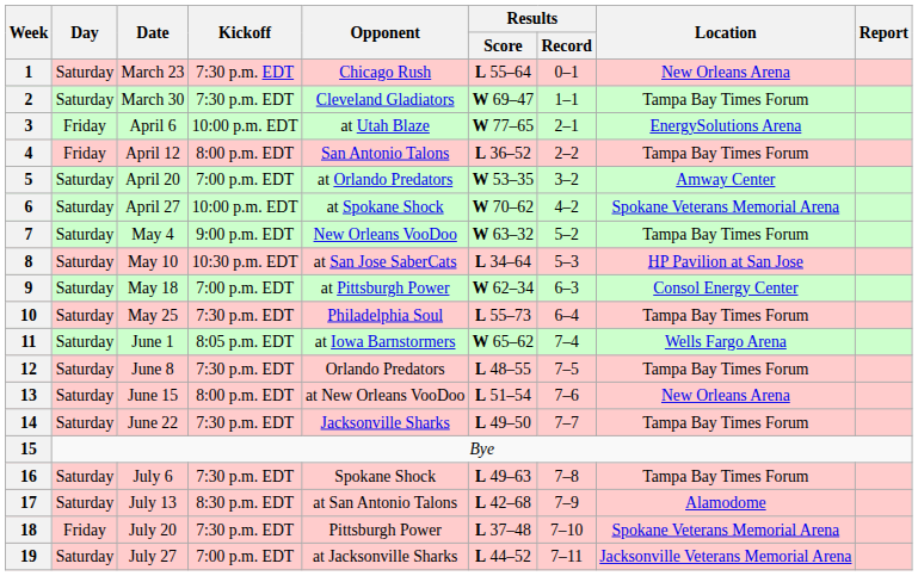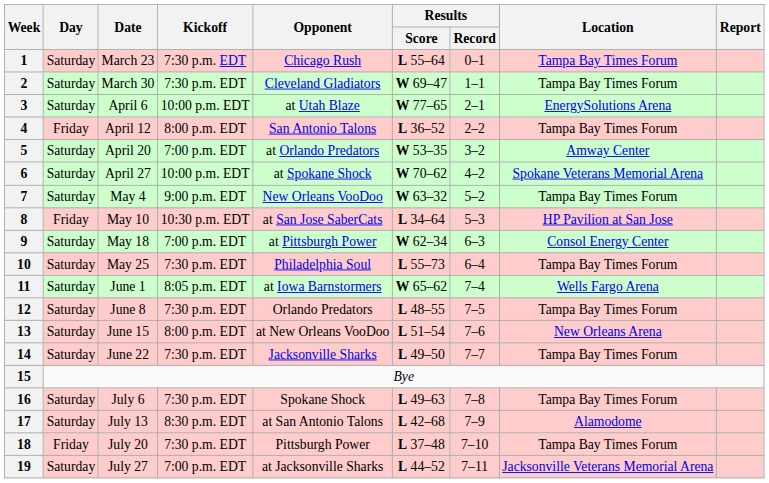 <table class="wikitable" style="font-size: 95%;">
 <tr>
 <th rowspan=2>Week</th>
 <th rowspan=2>Day</th>
 <th rowspan=2>Date</th>
 <th rowspan=2>Kickoff</th>
 <th rowspan=2>Opponent</th>
 <th colspan=2>Results</th>
 <th rowspan=2>Location</th>
 <th rowspan=2>Report</th>
 </tr>
 <tr>
 <th>Score</th>
 <th>Record</th>
 </tr>
 <tr style= background:#ffcccc>
 <th align="center"><strong>1</strong></th>
 <td align="center">Saturday</td>
 <td align="center">March 23</td>
 <td align="center">7:30 p.m. <a href='#'>EDT</a></td>
 <td align="center"><a href='#'>Chicago Rush</a></td>
 <td align="center"><strong>L</strong> 55–64</td>
 <td align="center">0–1</td>
-<td align="center"><a href='#'>New Orleans Arena</a></td>
+<td align="center"><a href='#'>Tampa Bay Times Forum</a></td>
 <td align="center"></td>
 </tr>
 <tr style= background:#ccffcc>
 <th align="center"><strong>2</strong></th>
 <td align="center">Saturday</td>
 <td align="center">March 30</td>
 <td align="center">7:30 p.m. EDT</td>
 <td align="center"><a href='#'>Cleveland Gladiators</a></td>
 <td align="center"><strong>W</strong> 69–47</td>
 <td align="center">1–1</td>
 <td align="center">Tampa Bay Times Forum</td>
 <td align="center"></td>
 </tr>
 <tr style= background:#ccffcc>
 <th align="center"><strong>3</strong></th>
-<td align="center">Friday</td>
+<td align="center">Saturday</td>
 <td align="center">April 6</td>
 <td align="center">10:00 p.m. EDT</td>
 <td align="center">at <a href='#'>Utah Blaze</a></td>
 <td align="center"><strong>W</strong> 77–65</td>
 <td align="center">2–1</td>
 <td align="center"><a href='#'>EnergySolutions Arena</a></td>
 <td align="center"></td>
 </tr>
 <tr style= background:#ffcccc>
 <th align="center"><strong>4</strong></th>
 <td align="center">Friday</td>
 <td align="center">April 12</td>
 <td align="center">8:00 p.m. EDT</td>
 <td align="center"><a href='#'>San Antonio Talons</a></td>
 <td align="center"><strong>L</strong> 36–52</td>
 <td align="center">2–2</td>
 <td align="center">Tampa Bay Times Forum</td>
 <td align="center"></td>
 </tr>
 <tr style= background:#ccffcc>
 <th align="center"><strong>5</strong></th>
 <td align="center">Saturday</td>
 <td align="center">April 20</td>
 <td align="center">7:00 p.m. EDT</td>
 <td align="center">at <a href='#'>Orlando Predators</a></td>
 <td align="center"><strong>W</strong> 53–35</td>
 <td align="center">3–2</td>
 <td align="center"><a href='#'>Amway Center</a></td>
 <td align="center"></td>
 </tr>
 <tr style= background:#ccffcc>
 <th align="center"><strong>6</strong></th>
 <td align="center">Saturday</td>
 <td align="center">April 27</td>
 <td align="center">10:00 p.m. EDT</td>
 <td align="center">at <a href='#'>Spokane Shock</a></td>
 <td align="center"><strong>W</strong> 70–62</td>
 <td align="center">4–2</td>
 <td align="center"><a href='#'>Spokane Veterans Memorial Arena</a></td>
 <td align="center"></td>
 </tr>
 <tr style= background:#ccffcc>
 <th align="center"><strong>7</strong></th>
 <td align="center">Saturday</td>
 <td align="center">May 4</td>
 <td align="center">9:00 p.m. EDT</td>
 <td align="center"><a href='#'>New Orleans VooDoo</a></td>
 <td align="center"><strong>W</strong> 63–32</td>
 <td align="center">5–2</td>
 <td align="center">Tampa Bay Times Forum</td>
 <td align="center"></td>
 </tr>
 <tr style= background:#ffcccc>
 <th align="center"><strong>8</strong></th>
-<td align="center">Saturday</td>
+<td align="center">Friday</td>
 <td align="center">May 10</td>
 <td align="center">10:30 p.m. EDT</td>
 <td align="center">at <a href='#'>San Jose SaberCats</a></td>
 <td align="center"><strong>L</strong> 34–64</td>
 <td align="center">5–3</td>
 <td align="center"><a href='#'>HP Pavilion at San Jose</a></td>
 <td align="center"></td>
 </tr>
 <tr style= background:#ccffcc>
 <th align="center"><strong>9</strong></th>
 <td align="center">Saturday</td>
 <td align="center">May 18</td>
 <td align="center">7:00 p.m. EDT</td>
 <td align="center">at <a href='#'>Pittsburgh Power</a></td>
 <td align="center"><strong>W</strong> 62–34</td>
 <td align="center">6–3</td>
 <td align="center"><a href='#'>Consol Energy Center</a></td>
 <td align="center"></td>
 </tr>
 <tr style= background:#ffcccc>
 <th align="center"><strong>10</strong></th>
 <td align="center">Saturday</td>
 <td align="center">May 25</td>
 <td align="center">7:30 p.m. EDT</td>
 <td align="center"><a href='#'>Philadelphia Soul</a></td>
 <td align="center"><strong>L</strong> 55–73</td>
 <td align="center">6–4</td>
 <td align="center">Tampa Bay Times Forum</td>
 <td align="center"></td>
 </tr>
 <tr style= background:#ccffcc>
 <th align="center"><strong>11</strong></th>
 <td align="center">Saturday</td>
 <td align="center">June 1</td>
 <td align="center">8:05 p.m. EDT</td>
 <td align="center">at <a href='#'>Iowa Barnstormers</a></td>
 <td align="center"><strong>W</strong> 65–62</td>
 <td align="center">7–4</td>
 <td align="center"><a href='#'>Wells Fargo Arena</a></td>
 <td align="center"></td>
 </tr>
 <tr style= background:#ffcccc>
 <th align="center"><strong>12</strong></th>
 <td align="center">Saturday</td>
 <td align="center">June 8</td>
 <td align="center">7:30 p.m. EDT</td>
 <td align="center">Orlando Predators</td>
 <td align="center"><strong>L</strong> 48–55</td>
 <td align="center">7–5</td>
 <td align="center">Tampa Bay Times Forum</td>
 <td align="center"></td>
 </tr>
 <tr style= background:#ffcccc>
 <th align="center"><strong>13</strong></th>
 <td align="center">Saturday</td>
 <td align="center">June 15</td>
 <td align="center">8:00 p.m. EDT</td>
 <td align="center">at New Orleans VooDoo</td>
 <td align="center"><strong>L</strong> 51–54</td>
 <td align="center">7–6</td>
 <td align="center"><a href='#'>New Orleans Arena</a></td>
 <td align="center"></td>
 </tr>
 <tr style= background:#ffcccc>
 <th align="center"><strong>14</strong></th>
 <td align="center">Saturday</td>
 <td align="center">June 22</td>
 <td align="center">7:30 p.m. EDT</td>
 <td align="center"><a href='#'>Jacksonville Sharks</a></td>
 <td align="center"><strong>L</strong> 49–50</td>
 <td align="center">7–7</td>
 <td align="center">Tampa Bay Times Forum</td>
 <td align="center"></td>
 </tr>
 <tr style=>
 <th align="center"><strong>15</strong></th>
 <td colspan=9 align="center" valign="middle"><em>Bye</em></td>
 </tr>
 <tr style= background:#ffcccc>
 <th align="center"><strong>16</strong></th>
 <td align="center">Saturday</td>
 <td align="center">July 6</td>
 <td align="center">7:30 p.m. EDT</td>
 <td align="center">Spokane Shock</td>
 <td align="center"><strong>L</strong> 49–63</td>
 <td align="center">7–8</td>
 <td align="center">Tampa Bay Times Forum</td>
 <td align="center"></td>
 </tr>
 <tr style= background:#ffcccc>
 <th align="center"><strong>17</strong></th>
 <td align="center">Saturday</td>
 <td align="center">July 13</td>
 <td align="center">8:30 p.m. EDT</td>
 <td align="center">at San Antonio Talons</td>
 <td align="center"><strong>L</strong> 42–68</td>
 <td align="center">7–9</td>
 <td align="center"><a href='#'>Alamodome</a></td>
 <td align="center"></td>
 </tr>
 <tr style= background:#ffcccc>
 <th align="center"><strong>18</strong></th>
 <td align="center">Friday</td>
 <td align="center">July 20</td>
 <td align="center">7:30 p.m. EDT</td>
 <td align="center">Pittsburgh Power</td>
 <td align="center"><strong>L</strong> 37–48</td>
 <td align="center">7–10</td>
-<td align="center"><a href='#'>Spokane Veterans Memorial Arena</a></td>
+<td align="center">Tampa Bay Times Forum</td>
 <td align="center"></td>
 </tr>
 <tr style= background:#ffcccc>
 <th align="center"><strong>19</strong></th>
 <td align="center">Saturday</td>
 <td align="center">July 27</td>
 <td align="center">7:00 p.m. EDT</td>
 <td align="center">at Jacksonville Sharks</td>
 <td align="center"><strong>L</strong> 44–52</td>
 <td align="center">7–11</td>
 <td align="center"><a href='#'>Jacksonville Veterans Memorial Arena</a></td>
 <td align="center"></td>
 </tr>
 </table>
